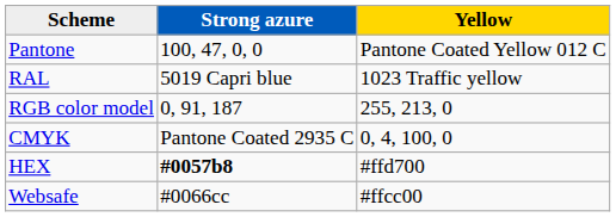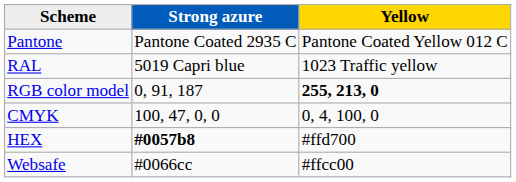 <table width="60%" border="1" cellpadding="2" cellspacing="0" style="background: #f9f9f9; border: 1px solid #aaaaaa; border-collapse: collapse; white-space: nowrap; text-align: left">
 <tr style="text-align: center; background: #eee">
 <th>Scheme</th>
 <th style="background:#005BBB;color:white">Strong azure</th>
 <th style="background:#FFD700">Yellow</th>
 </tr>
 <tr>
 <td><a href='#'>Pantone</a></td>
-<td>100, 47, 0, 0</td>
+<td>Pantone Coated 2935 C</td>
 <td>Pantone Coated Yellow 012 C</td>
 </tr>
 <tr>
 <td><a href='#'>RAL</a></td>
 <td>5019 Capri blue</td>
 <td>1023 Traffic yellow</td>
 </tr>
 <tr>
 <td><a href='#'>RGB color model</a></td>
 <td>0, 91, 187</td>
-<td>255, 213, 0</td>
+<td><strong>255, 213, 0</strong></td>
 </tr>
 <tr>
 <td><a href='#'>CMYK</a></td>
-<td>Pantone Coated 2935 C</td>
+<td>100, 47, 0, 0</td>
 <td>0, 4, 100, 0</td>
 </tr>
 <tr>
 <td><a href='#'>HEX</a></td>
 <td><strong>#0057b8</strong></td>
 <td>#ffd700</td>
 </tr>
 <tr>
 <td><a href='#'>Websafe</a></td>
 <td>#0066cc</td>
 <td>#ffcc00</td>
 </tr>
 </table>
